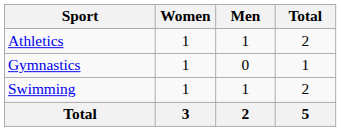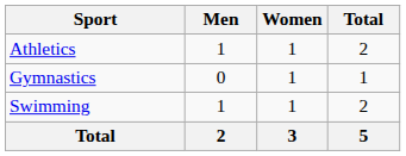 <table class="wikitable sortable" style="text-align:center;">
 <tr>
 <th width=150>Sport</th>
+<th width=55>Men</th>
 <th width=55>Women</th>
-<th width=55>Men</th>
 <th width=55>Total</th>
 </tr>
 <tr>
 <td align=left><a href='#'>Athletics</a></td>
 <td>1</td>
 <td>1</td>
 <td>2</td>
 </tr>
 <tr>
 <td align=left><a href='#'>Gymnastics</a></td>
+<td>0</td>
 <td>1</td>
-<td>0</td>
 <td>1</td>
 </tr>
 <tr>
 <td align=left><a href='#'>Swimming</a></td>
 <td>1</td>
 <td>1</td>
 <td>2</td>
 </tr>
 <tr>
 <th>Total</th>
+<th>2</th>
 <th>3</th>
-<th>2</th>
 <th>5</th>
 </tr>
 </table>
